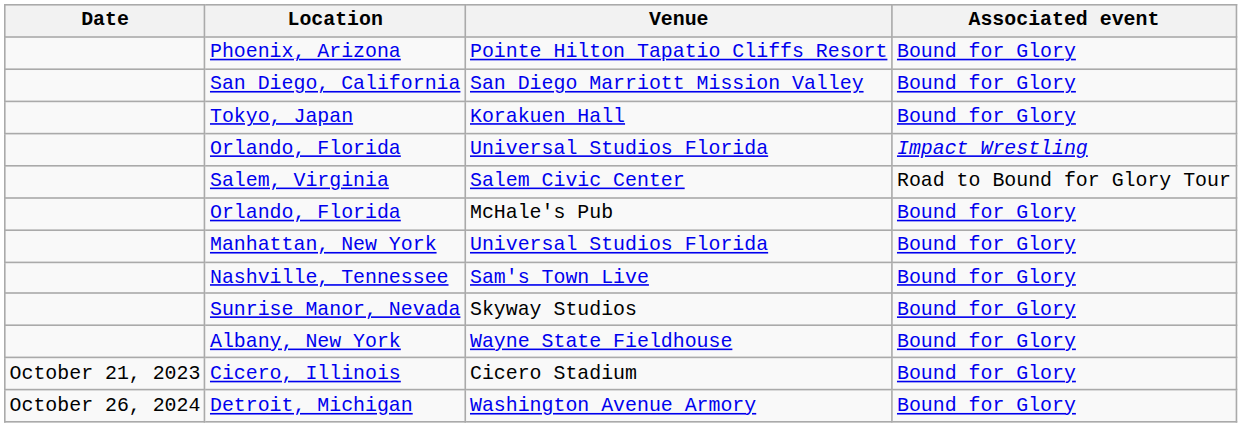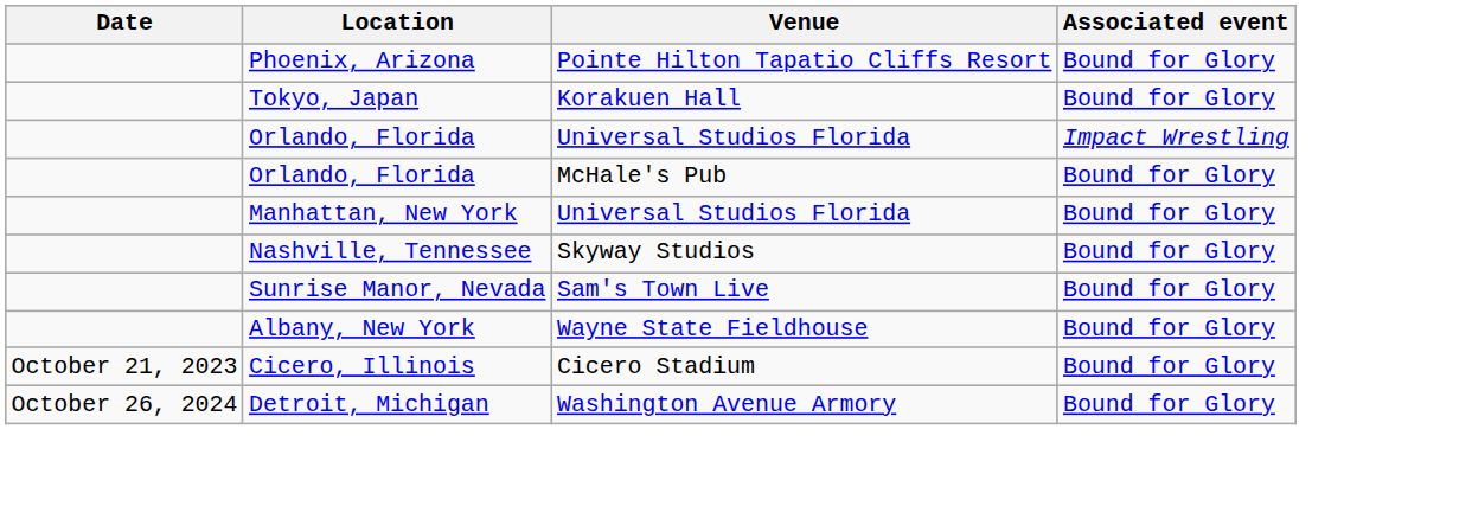 <table class="wikitable sortable" style="font-size: 95%">
 <tr>
 <th>Date</th>
 <th>Location</th>
 <th>Venue</th>
 <th>Associated event</th>
 </tr>
 <tr>
 <td></td>
 <td><a href='#'>Phoenix, Arizona</a></td>
 <td><a href='#'>Pointe Hilton Tapatio Cliffs Resort</a></td>
-<td><a href='#'>Bound for Glory</a></td>
-</tr>
-<tr>
-<td></td>
-<td><a href='#'>San Diego, California</a></td>
-<td><a href='#'>San Diego Marriott Mission Valley</a></td>
 <td><a href='#'>Bound for Glory</a></td>
 </tr>
 <tr>
 <td></td>
 <td><a href='#'>Tokyo, Japan</a></td>
 <td><a href='#'>Korakuen Hall</a></td>
 <td><a href='#'>Bound for Glory</a></td>
 </tr>
 <tr>
 <td></td>
 <td><a href='#'>Orlando, Florida</a></td>
 <td><a href='#'>Universal Studios Florida</a></td>
 <td><em><a href='#'>Impact Wrestling</a></em></td>
 </tr>
 <tr>
 <td></td>
-<td><a href='#'>Salem, Virginia</a></td>
-<td><a href='#'>Salem Civic Center</a></td>
-<td>Road to Bound for Glory Tour</td>
-</tr>
-<tr>
-<td></td>
 <td><a href='#'>Orlando, Florida</a></td>
 <td>McHale's Pub</td>
 <td><a href='#'>Bound for Glory</a></td>
 </tr>
 <tr>
 <td></td>
 <td><a href='#'>Manhattan, New York</a></td>
 <td><a href='#'>Universal Studios Florida</a></td>
 <td><a href='#'>Bound for Glory</a></td>
 </tr>
 <tr>
 <td></td>
 <td><a href='#'>Nashville, Tennessee</a></td>
-<td><a href='#'>Sam's Town Live</a></td>
+<td>Skyway Studios</td>
 <td><a href='#'>Bound for Glory</a></td>
 </tr>
 <tr>
 <td></td>
 <td><a href='#'>Sunrise Manor, Nevada</a></td>
-<td>Skyway Studios</td>
+<td><a href='#'>Sam's Town Live</a></td>
 <td><a href='#'>Bound for Glory</a></td>
 </tr>
 <tr>
 <td></td>
 <td><a href='#'>Albany, New York</a></td>
 <td><a href='#'>Wayne State Fieldhouse</a></td>
 <td><a href='#'>Bound for Glory</a></td>
 </tr>
 <tr>
 <td>October 21, 2023</td>
 <td><a href='#'>Cicero, Illinois</a></td>
 <td>Cicero Stadium</td>
 <td><a href='#'>Bound for Glory</a></td>
 </tr>
 <tr>
 <td>October 26, 2024</td>
 <td><a href='#'>Detroit, Michigan</a></td>
 <td><a href='#'>Washington Avenue Armory</a></td>
 <td><a href='#'>Bound for Glory</a></td>
 </tr>
 </table>
